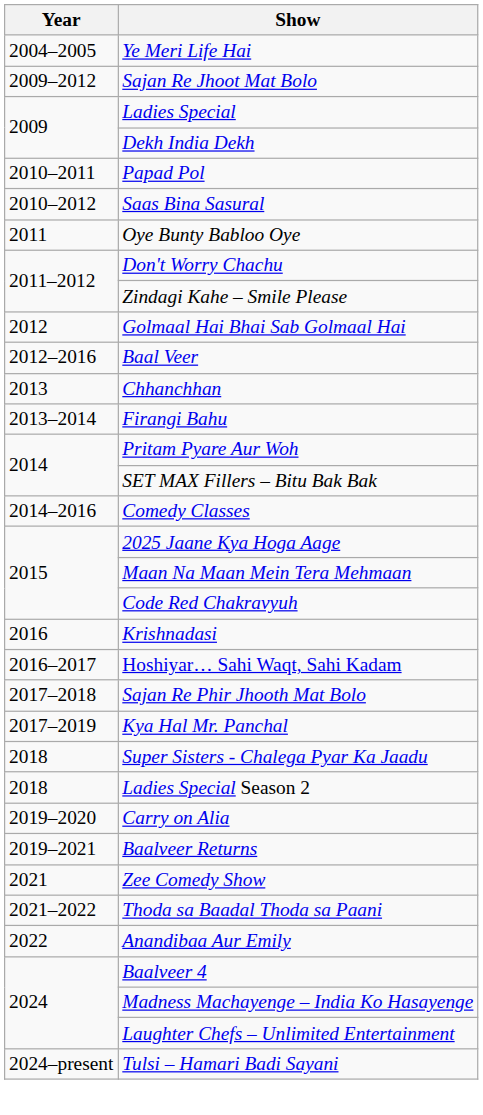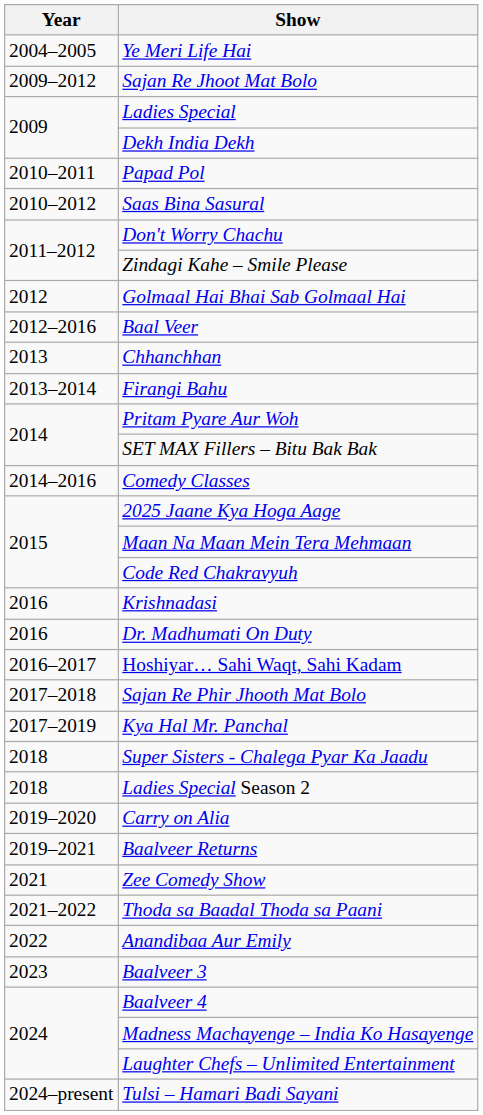 <table class="wikitable sortable">
 <tr>
 <th>Year</th>
 <th>Show</th>
 </tr>
 <tr>
 <td>2004–2005</td>
 <td><em><a href='#'>Ye Meri Life Hai</a></em></td>
 </tr>
 <tr>
 <td>2009–2012</td>
 <td><em><a href='#'>Sajan Re Jhoot Mat Bolo</a></em></td>
 </tr>
 <tr>
 <td rowspan="2">2009</td>
 <td><em><a href='#'>Ladies Special</a></em></td>
 </tr>
 <tr>
 <td><em><a href='#'>Dekh India Dekh</a></em></td>
 </tr>
 <tr>
 <td>2010–2011</td>
 <td><em><a href='#'>Papad Pol</a></em></td>
 </tr>
 <tr>
 <td>2010–2012</td>
 <td><em><a href='#'>Saas Bina Sasural</a></em></td>
-</tr>
-<tr>
-<td>2011</td>
-<td><em>Oye Bunty Babloo Oye</em></td>
 </tr>
 <tr>
 <td rowspan="2">2011–2012</td>
 <td><em><a href='#'>Don't Worry Chachu</a></em></td>
 </tr>
 <tr>
 <td><em>Zindagi Kahe – Smile Please</em></td>
 </tr>
 <tr>
 <td>2012</td>
 <td><em><a href='#'>Golmaal Hai Bhai Sab Golmaal Hai</a></em></td>
 </tr>
 <tr>
 <td>2012–2016</td>
 <td><em><a href='#'>Baal Veer</a></em></td>
 </tr>
 <tr>
 <td>2013</td>
 <td><em><a href='#'>Chhanchhan</a></em></td>
 </tr>
 <tr>
 <td>2013–2014</td>
 <td><em><a href='#'>Firangi Bahu</a></em></td>
 </tr>
 <tr>
 <td rowspan="2">2014</td>
 <td><em><a href='#'>Pritam Pyare Aur Woh</a></em></td>
 </tr>
 <tr>
 <td><em>SET MAX Fillers – Bitu Bak Bak</em></td>
 </tr>
 <tr>
 <td>2014–2016</td>
 <td><em><a href='#'>Comedy Classes</a></em></td>
 </tr>
 <tr>
 <td rowspan="3">2015</td>
 <td><em><a href='#'>2025 Jaane Kya Hoga Aage</a></em></td>
 </tr>
 <tr>
 <td><em><a href='#'>Maan Na Maan Mein Tera Mehmaan</a></em></td>
 </tr>
 <tr>
 <td><em><a href='#'>Code Red Chakravyuh</a></em></td>
 </tr>
 <tr>
 <td>2016</td>
 <td><em><a href='#'>Krishnadasi</a></em></td>
 </tr>
 <tr>
+<td>2016</td>
+<td><em><a href='#'>Dr. Madhumati On Duty</a></em></td>
+</tr>
+<tr>
 <td>2016–2017</td>
 <td><a href='#'>Hoshiyar… Sahi Waqt, Sahi Kadam</a></td>
 </tr>
 <tr>
 <td>2017–2018</td>
 <td><em><a href='#'>Sajan Re Phir Jhooth Mat Bolo</a></em></td>
 </tr>
 <tr>
 <td>2017–2019</td>
 <td><em><a href='#'>Kya Hal Mr. Panchal</a></em></td>
 </tr>
 <tr>
 <td>2018</td>
 <td><em><a href='#'>Super Sisters - Chalega Pyar Ka Jaadu</a></em></td>
 </tr>
 <tr>
 <td>2018</td>
 <td><em><a href='#'>Ladies Special</a></em> Season 2</td>
 </tr>
 <tr>
 <td>2019–2020</td>
 <td><em><a href='#'>Carry on Alia</a></em></td>
 </tr>
 <tr>
 <td>2019–2021</td>
 <td><em><a href='#'>Baalveer Returns</a></em></td>
 </tr>
 <tr>
 <td>2021</td>
 <td><em><a href='#'>Zee Comedy Show</a></em></td>
 </tr>
 <tr>
 <td>2021–2022</td>
 <td><em><a href='#'>Thoda sa Baadal Thoda sa Paani</a></em></td>
 </tr>
 <tr>
 <td>2022</td>
 <td><em><a href='#'>Anandibaa Aur Emily</a></em></td>
 </tr>
 <tr>
+<td>2023</td>
+<td><em><a href='#'>Baalveer 3</a></em></td>
+</tr>
+<tr>
 <td rowspan="3">2024</td>
 <td><em><a href='#'>Baalveer 4</a></em></td>
 </tr>
 <tr>
 <td><em><a href='#'>Madness Machayenge – India Ko Hasayenge</a></em></td>
 </tr>
 <tr>
 <td><em><a href='#'>Laughter Chefs – Unlimited Entertainment</a></em></td>
 </tr>
 <tr>
 <td>2024–present</td>
 <td><em><a href='#'>Tulsi – Hamari Badi Sayani</a></em></td>
 </tr>
 </table>
